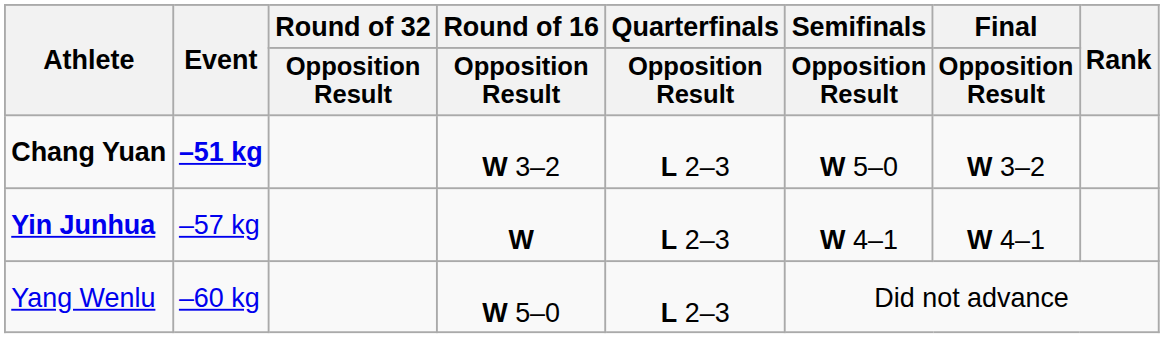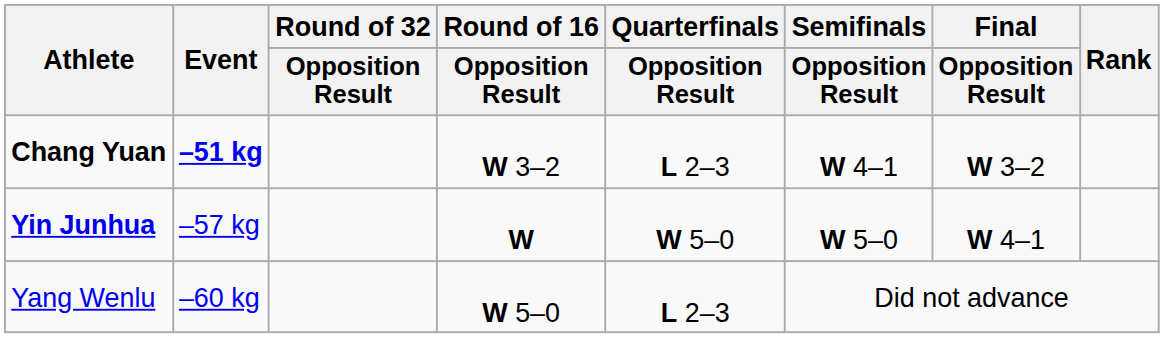 <table class=wikitable style=font-size:90%;text-align:center>
 <tr>
 <th rowspan="2">Athlete</th>
 <th rowspan="2">Event</th>
 <th>Round of 32</th>
 <th>Round of 16</th>
 <th>Quarterfinals</th>
 <th>Semifinals</th>
 <th>Final</th>
 <th rowspan=2>Rank</th>
 </tr>
 <tr style="font-size:95%">
 <th>Opposition<br>Result</th>
 <th>Opposition<br>Result</th>
 <th>Opposition<br>Result</th>
 <th>Opposition<br>Result</th>
 <th>Opposition<br>Result</th>
 </tr>
 <tr>
 <td align=left><strong>Chang Yuan</strong></td>
 <td align=left><strong><a href='#'>–51 kg</a></strong></td>
 <td></td>
 <td><br><strong>W</strong> 3–2</td>
 <td><br><strong>L</strong> 2–3</td>
-<td><br><strong>W</strong> 5–0</td>
+<td><br><strong>W</strong> 4–1</td>
 <td><br><strong>W</strong> 3–2</td>
 <td></td>
 </tr>
 <tr>
 <td align=left><strong><a href='#'>Yin Junhua</a></strong></td>
 <td align=left><a href='#'>–57 kg</a></td>
 <td></td>
 <td><br><strong>W</strong> </td>
-<td><br><strong>L</strong> 2–3</td>
-<td><br><strong>W</strong> 4–1</td>
+<td><br><strong>W</strong> 5–0</td>
+<td><br><strong>W</strong> 5–0</td>
 <td><br><strong>W</strong> 4–1</td>
 <td></td>
 </tr>
 <tr>
 <td align=left><a href='#'>Yang Wenlu</a></td>
 <td align=left><a href='#'>–60 kg</a></td>
 <td></td>
 <td><br><strong>W</strong> 5–0</td>
 <td><br><strong>L</strong> 2–3</td>
 <td colspan=3>Did not advance</td>
 </tr>
 </table>
